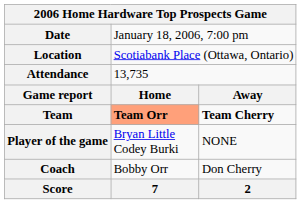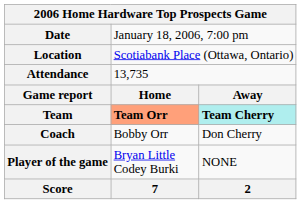 <table class="wikitable">
 <tr>
 <th colspan="3">2006 Home Hardware Top Prospects Game</th>
 </tr>
 <tr>
 <th>Date</th>
 <td colspan="2">January 18, 2006, 7:00 pm</td>
 </tr>
 <tr>
 <th>Location</th>
 <td colspan="2"><a href='#'>Scotiabank Place</a> (Ottawa, Ontario)</td>
 </tr>
 <tr>
 <th>Attendance</th>
 <td colspan="2">13,735</td>
 </tr>
 <tr>
 <th>Game report</th>
 <th>Home</th>
 <th>Away</th>
 </tr>
 <tr>
 <th>Team</th>
 <td style="background: lightsalmon;"><strong>Team Orr</strong></td>
-<td><strong>Team Cherry</strong></td>
+<td style="background: paleturquoise;"><strong>Team Cherry</strong></td>
+</tr>
+<tr>
+<th>Coach</th>
+<td>Bobby Orr</td>
+<td>Don Cherry</td>
 </tr>
 <tr>
 <th>Player of the game</th>
 <td><a href='#'>Bryan Little</a><br>Codey Burki</td>
 <td>NONE</td>
 </tr>
 <tr>
-<th>Coach</th>
-<td>Bobby Orr</td>
-<td>Don Cherry</td>
-</tr>
-<tr>
 <th>Score</th>
 <th>7</th>
 <th>2</th>
 </tr>
 </table>
